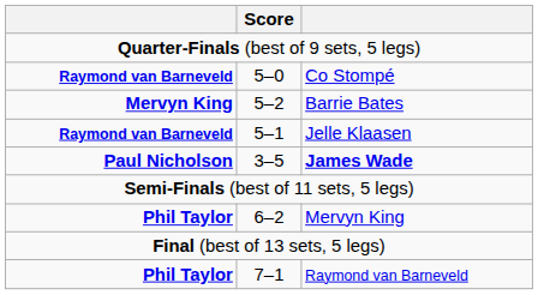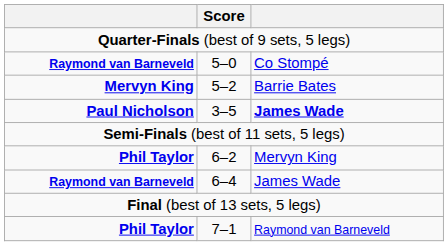 <table class=wikitable style="text-align:center">
 <tr>
 <th width=200></th>
 <th width=50>Score</th>
 <th width=200></th>
 </tr>
 <tr align=center>
 <td colspan="3"><strong>Quarter-Finals</strong> (best of 9 sets, 5 legs)</td>
 </tr>
 <tr align=left>
 <td align=right><strong><small><a href='#'>Raymond van Barneveld</a></small></strong> </td>
 <td align=center>5–0</td>
 <td> <a href='#'>Co Stompé</a></td>
 </tr>
 <tr align=left>
 <td align=right><strong><a href='#'>Mervyn King</a></strong> </td>
 <td align=center>5–2</td>
 <td> <a href='#'>Barrie Bates</a></td>
 </tr>
 <tr align=left>
-<td align=right><strong><small><a href='#'>Raymond van Barneveld</a></small></strong> </td>
-<td align=center>5–1</td>
-<td> <a href='#'>Jelle Klaasen</a></td>
-</tr>
-<tr align=left>
 <td align=right><strong><a href='#'>Paul Nicholson</a> </strong></td>
 <td align=center>3–5</td>
 <td> <strong><a href='#'>James Wade</a></strong></td>
 </tr>
 <tr align=center>
 <td colspan="3"><strong>Semi-Finals</strong> (best of 11 sets, 5 legs)</td>
 </tr>
 <tr align=left>
 <td align=right><strong><a href='#'>Phil Taylor</a></strong> </td>
 <td align=center>6–2</td>
 <td> <a href='#'>Mervyn King</a></td>
 </tr>
+<tr align=left>
+<td align=right><strong><small><a href='#'>Raymond van Barneveld</a></small></strong> </td>
+<td align=center>6–4</td>
+<td> <a href='#'>James Wade</a></td>
+</tr>
 <tr align=center>
 <td colspan="3"><strong>Final</strong> (best of 13 sets, 5 legs)</td>
 </tr>
 <tr align=left>
 <td align=right><strong><a href='#'>Phil Taylor</a></strong> </td>
 <td align=center>7–1</td>
 <td> <small><a href='#'>Raymond van Barneveld</a></small></td>
 </tr>
 </table>
